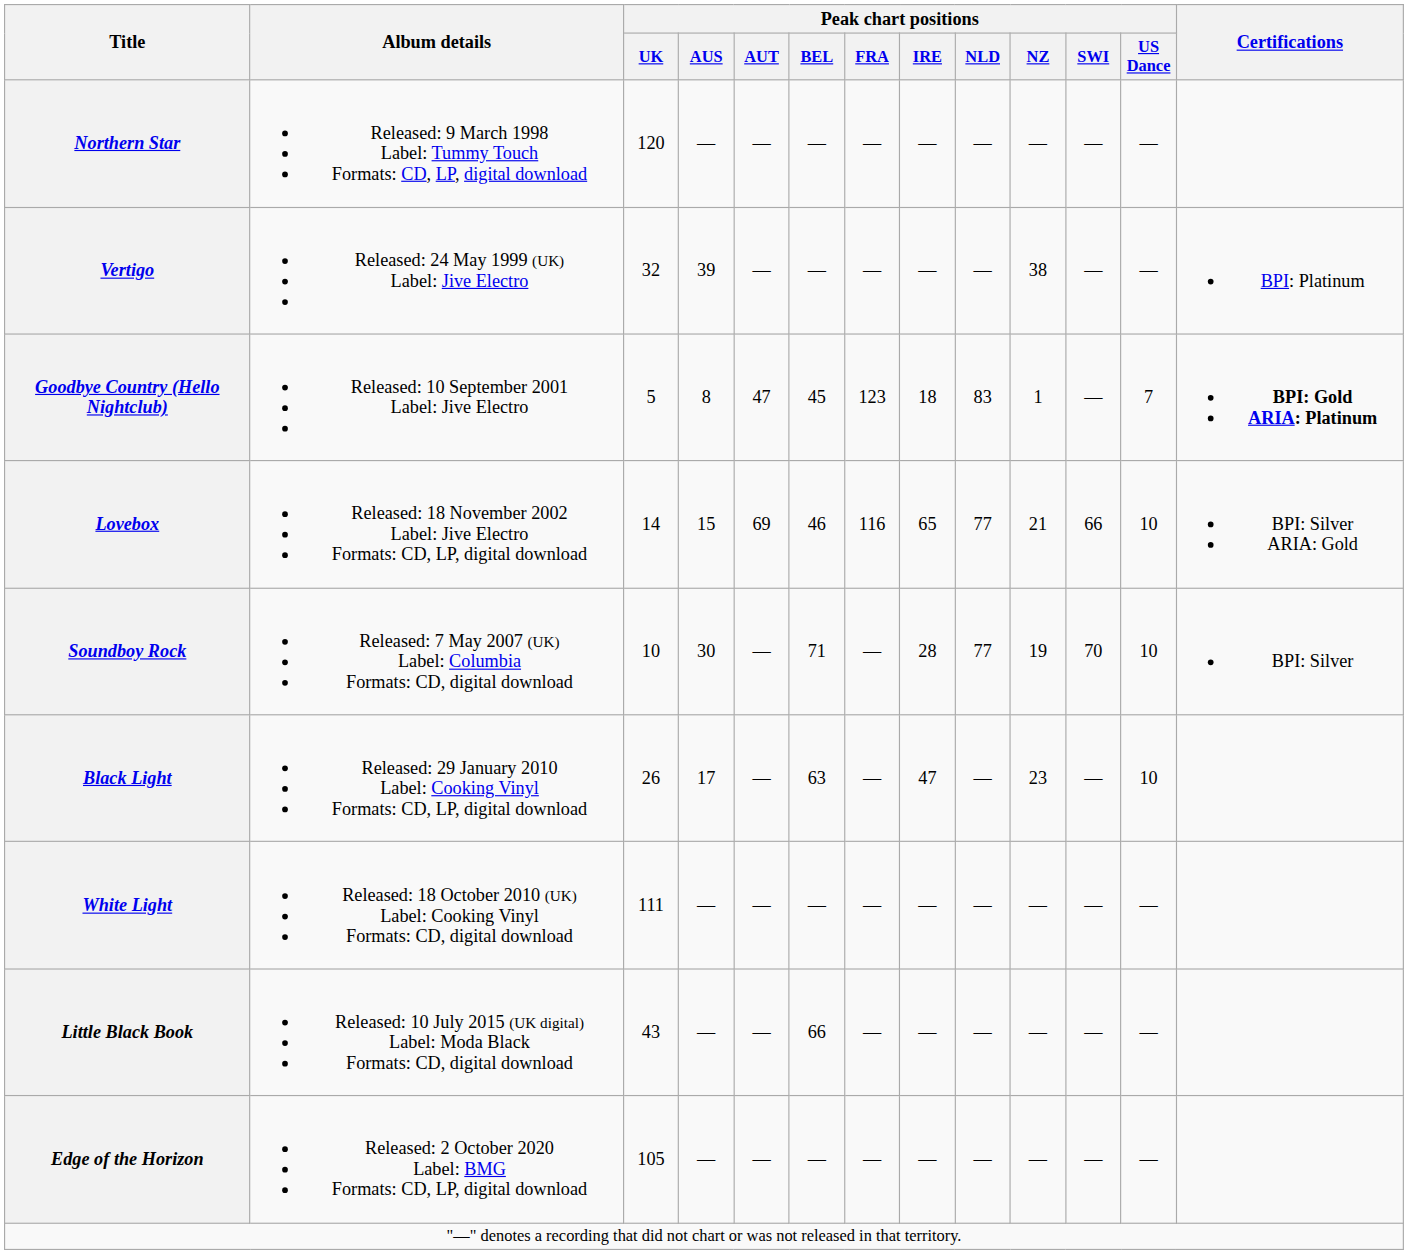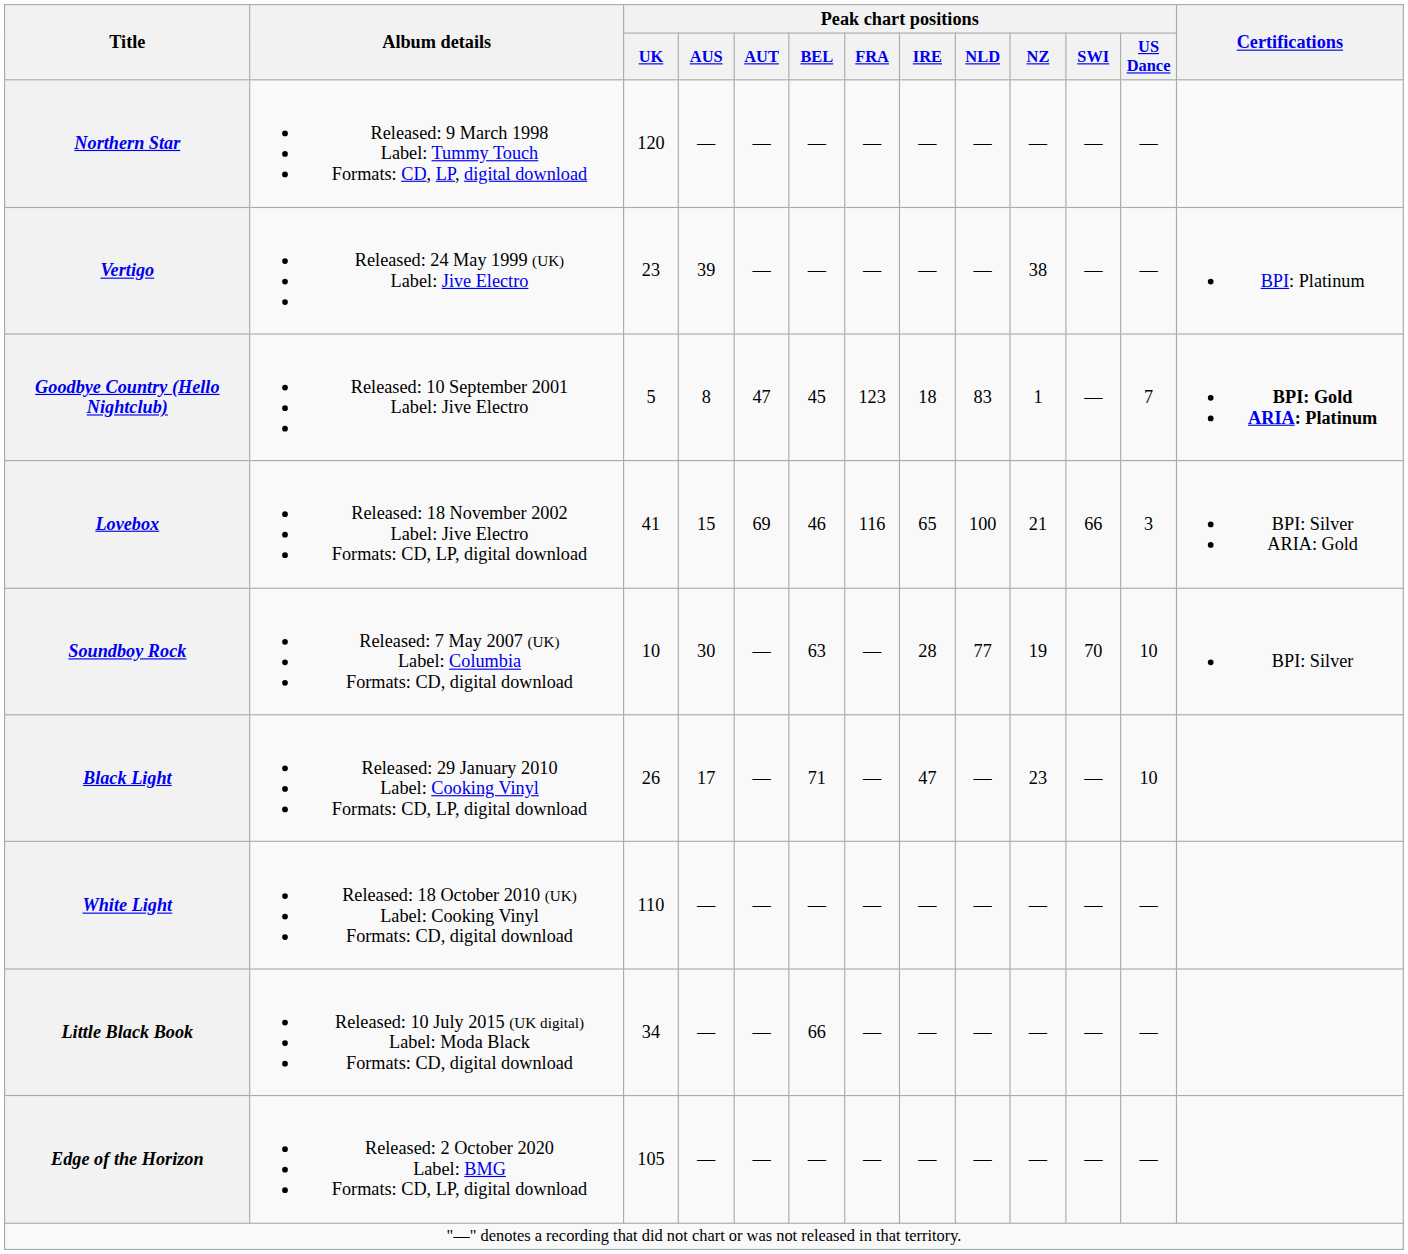 <table class="wikitable plainrowheaders" style="text-align:center;" border="1">
 <tr>
 <th scope="col" rowspan="2" style="width:13em;">Title</th>
 <th scope="col" rowspan="2" style="width:20em;">Album details</th>
 <th scope="col" colspan="10">Peak chart positions</th>
 <th scope="col" rowspan="2" style="width:12em;"><a href='#'>Certifications</a></th>
 </tr>
 <tr>
 <th scope="col" style="width:2.9em;font-size:90%;"><a href='#'>UK</a><br></th>
 <th scope="col" style="width:2.9em;font-size:90%;"><a href='#'>AUS</a><br></th>
 <th scope="col" style="width:2.9em;font-size:90%;"><a href='#'>AUT</a><br></th>
 <th scope="col" style="width:2.9em;font-size:90%;"><a href='#'>BEL</a><br></th>
 <th scope="col" style="width:2.9em;font-size:90%;"><a href='#'>FRA</a><br></th>
 <th scope="col" style="width:2.9em;font-size:90%;"><a href='#'>IRE</a><br></th>
 <th scope="col" style="width:2.9em;font-size:90%;"><a href='#'>NLD</a><br></th>
 <th scope="col" style="width:2.9em;font-size:90%;"><a href='#'>NZ</a><br></th>
 <th scope="col" style="width:2.9em;font-size:90%;"><a href='#'>SWI</a><br></th>
 <th scope="col" style="width:2.9em;font-size:90%;"><a href='#'>US<br>Dance</a><br></th>
 </tr>
 <tr>
 <th scope="row"><em><a href='#'>Northern Star</a></em></th>
 <td><br><ul><li>Released: 9 March 1998</li><li>Label: <a href='#'>Tummy Touch</a></li><li>Formats: <a href='#'>CD</a>, <a href='#'>LP</a>, <a href='#'>digital download</a></li></ul></td>
 <td>120</td>
 <td>—</td>
 <td>—</td>
 <td>—</td>
 <td>—</td>
 <td>—</td>
 <td>—</td>
 <td>—</td>
 <td>—</td>
 <td>—</td>
 <td></td>
 </tr>
 <tr>
 <th scope="row"><em><a href='#'>Vertigo</a></em></th>
 <td><br><ul><li>Released: 24 May 1999 <small>(UK)</small></li><li>Label: <a href='#'>Jive Electro</a></li><li></li></ul></td>
-<td>32</td>
+<td>23</td>
 <td>39</td>
 <td>—</td>
 <td>—</td>
 <td>—</td>
 <td>—</td>
 <td>—</td>
 <td>38</td>
 <td>—</td>
 <td>—</td>
 <td><br><ul><li><a href='#'>BPI</a>: Platinum</li></ul></td>
 </tr>
 <tr>
 <th scope="row"><em><a href='#'>Goodbye Country (Hello Nightclub)</a></em></th>
 <td><br><ul><li>Released: 10 September 2001</li><li>Label: Jive Electro</li><li></li></ul></td>
 <td>5</td>
 <td>8</td>
 <td>47</td>
 <td>45</td>
 <td>123</td>
 <td>18</td>
 <td>83</td>
 <td>1</td>
 <td>—</td>
 <td>7</td>
 <td><strong><br><ul><li>BPI: Gold</li><li><a href='#'>ARIA</a>: Platinum</li></ul></strong></td>
 </tr>
 <tr>
 <th scope="row"><em><a href='#'>Lovebox</a></em></th>
 <td><br><ul><li>Released: 18 November 2002</li><li>Label: Jive Electro</li><li>Formats: CD, LP, digital download</li></ul></td>
-<td>14</td>
+<td>41</td>
 <td>15</td>
 <td>69</td>
 <td>46</td>
 <td>116</td>
 <td>65</td>
-<td>77</td>
+<td>100</td>
 <td>21</td>
 <td>66</td>
-<td>10</td>
+<td>3</td>
 <td><br><ul><li>BPI: Silver</li><li>ARIA: Gold</li></ul></td>
 </tr>
 <tr>
 <th scope="row"><em><a href='#'>Soundboy Rock</a></em></th>
 <td><br><ul><li>Released: 7 May 2007 <small>(UK)</small></li><li>Label: <a href='#'>Columbia</a></li><li>Formats: CD, digital download</li></ul></td>
 <td>10</td>
 <td>30</td>
 <td>—</td>
-<td>71</td>
+<td>63</td>
 <td>—</td>
 <td>28</td>
 <td>77</td>
 <td>19</td>
 <td>70</td>
 <td>10</td>
 <td><br><ul><li>BPI: Silver</li></ul></td>
 </tr>
 <tr>
 <th scope="row"><em><a href='#'>Black Light</a></em></th>
 <td><br><ul><li>Released: 29 January 2010</li><li>Label: <a href='#'>Cooking Vinyl</a></li><li>Formats: CD, LP, digital download</li></ul></td>
 <td>26</td>
 <td>17</td>
 <td>—</td>
-<td>63</td>
+<td>71</td>
 <td>—</td>
 <td>47</td>
 <td>—</td>
 <td>23</td>
 <td>—</td>
 <td>10</td>
 <td></td>
 </tr>
 <tr>
 <th scope="row"><em><a href='#'>White Light</a></em></th>
 <td><br><ul><li>Released: 18 October 2010 <small>(UK)</small></li><li>Label: Cooking Vinyl</li><li>Formats: CD, digital download</li></ul></td>
-<td>111</td>
+<td>110</td>
 <td>—</td>
 <td>—</td>
 <td>—</td>
 <td>—</td>
 <td>—</td>
 <td>—</td>
 <td>—</td>
 <td>—</td>
 <td>—</td>
 <td></td>
 </tr>
 <tr>
 <th scope="row"><em>Little Black Book</em></th>
 <td><br><ul><li>Released: 10 July 2015 <small>(UK digital)</small></li><li>Label: Moda Black</li><li>Formats: CD, digital download</li></ul></td>
-<td>43</td>
+<td>34</td>
 <td>—</td>
 <td>—</td>
 <td>66</td>
 <td>—</td>
 <td>—</td>
 <td>—</td>
 <td>—</td>
 <td>—</td>
 <td>—</td>
 <td></td>
 </tr>
 <tr>
 <th scope="row"><em>Edge of the Horizon</em></th>
 <td><br><ul><li>Released: 2 October 2020</li><li>Label: <a href='#'>BMG</a></li><li>Formats: CD, LP, digital download</li></ul></td>
 <td>105</td>
 <td>—</td>
 <td>—</td>
 <td>—</td>
 <td>—</td>
 <td>—</td>
 <td>—</td>
 <td>—</td>
 <td>—</td>
 <td>—</td>
 <td></td>
 </tr>
 <tr>
 <td colspan="15" style="font-size:90%">"—" denotes a recording that did not chart or was not released in that territory.</td>
 </tr>
 </table>
